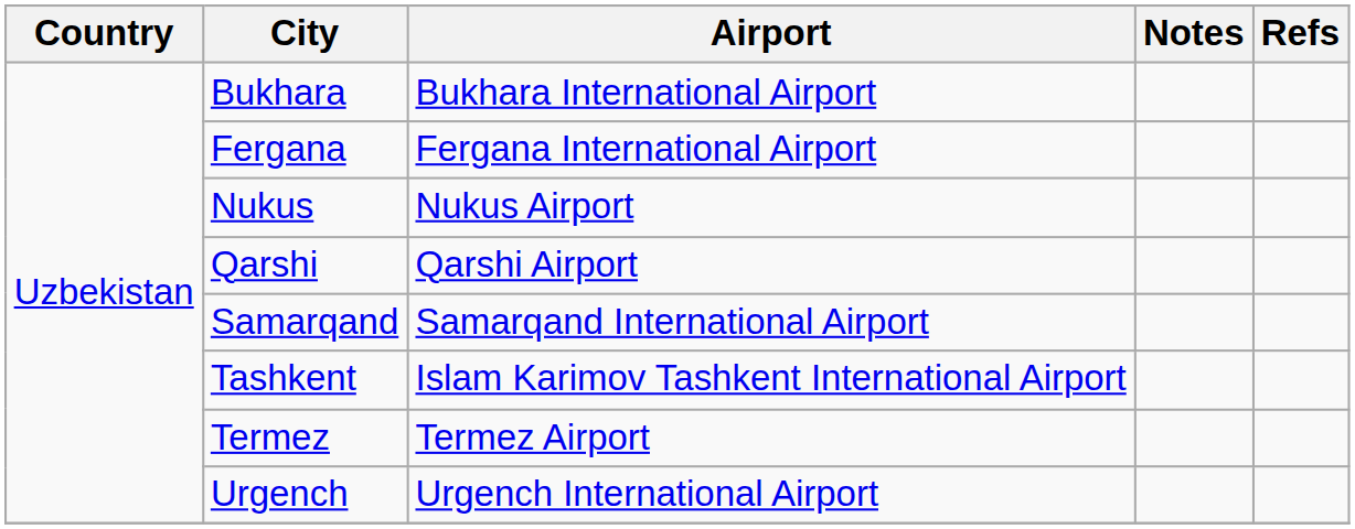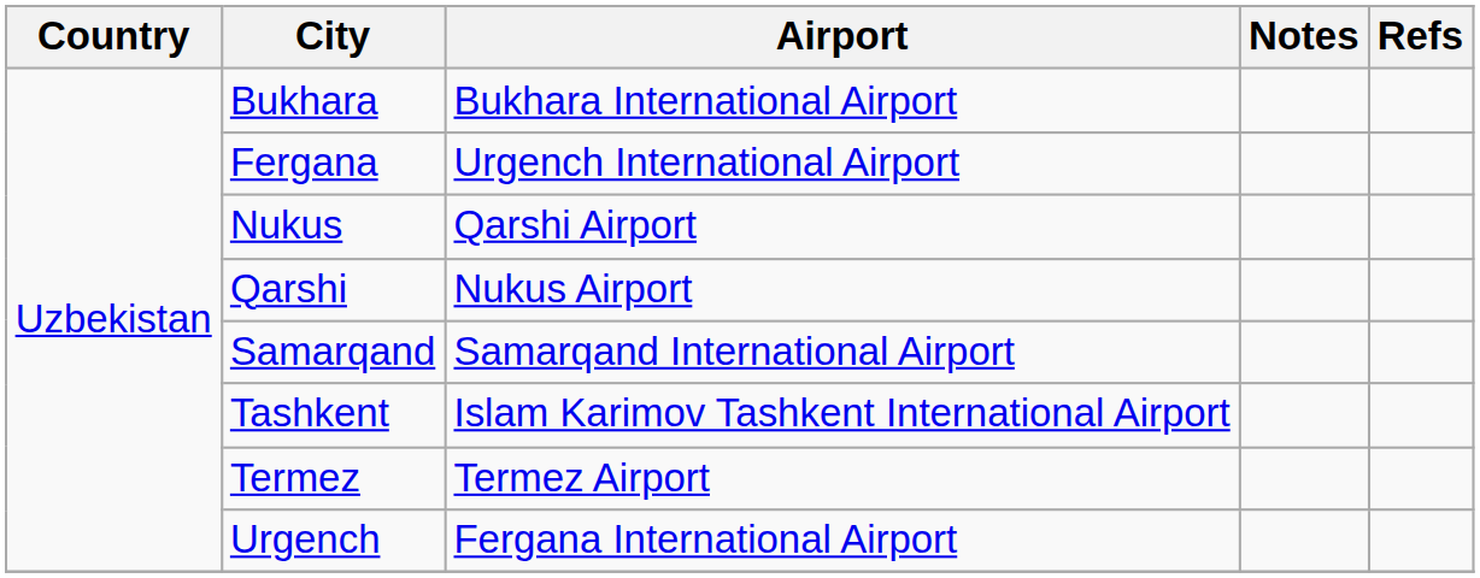 <table class="wikitable sortable">
 <tr>
 <th>Country</th>
 <th>City</th>
 <th>Airport</th>
 <th>Notes</th>
 <th class="unsortable">Refs</th>
 </tr>
 <tr>
 <td rowspan="8"><a href='#'>Uzbekistan</a></td>
 <td><a href='#'>Bukhara</a></td>
 <td><a href='#'>Bukhara International Airport</a></td>
 <td></td>
 <td align=center></td>
 </tr>
 <tr>
 <td><a href='#'>Fergana</a></td>
-<td><a href='#'>Fergana International Airport</a></td>
+<td><a href='#'>Urgench International Airport</a></td>
 <td></td>
 <td align=center></td>
 </tr>
 <tr>
 <td><a href='#'>Nukus</a></td>
-<td><a href='#'>Nukus Airport</a></td>
+<td><a href='#'>Qarshi Airport</a></td>
 <td></td>
 <td align="center"></td>
 </tr>
 <tr>
 <td><a href='#'>Qarshi</a></td>
-<td><a href='#'>Qarshi Airport</a></td>
+<td><a href='#'>Nukus Airport</a></td>
 <td></td>
 <td align="center"></td>
 </tr>
 <tr>
 <td><a href='#'>Samarqand</a></td>
 <td><a href='#'>Samarqand International Airport</a></td>
 <td></td>
 <td align="center"></td>
 </tr>
 <tr>
 <td><a href='#'>Tashkent</a></td>
 <td><a href='#'>Islam Karimov Tashkent International Airport</a></td>
 <td></td>
 <td align="center"></td>
 </tr>
 <tr>
 <td><a href='#'>Termez</a></td>
 <td><a href='#'>Termez Airport</a></td>
 <td></td>
 <td align=center></td>
 </tr>
 <tr>
 <td><a href='#'>Urgench</a></td>
-<td><a href='#'>Urgench International Airport</a></td>
+<td><a href='#'>Fergana International Airport</a></td>
 <td></td>
 <td align="center"></td>
 </tr>
 <tr>
 </tr>
 </table>
